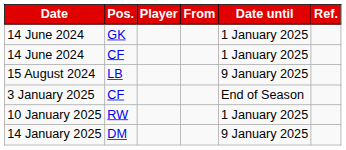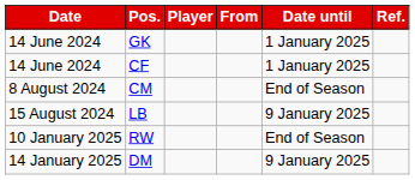 <table class="wikitable plainrowheaders sortable">
 <tr>
 <th style="background:#E00000;border:1px solid black;color:white">Date</th>
 <th style="background:#E00000;border:1px solid black;color:white">Pos.</th>
 <th style="background:#E00000;border:1px solid black;color:white">Player</th>
 <th style="background:#E00000;border:1px solid black;color:white">From</th>
 <th style="background:#E00000;border:1px solid black;color:white">Date until</th>
 <th style="background:#E00000;border:1px solid black;color:white">Ref.</th>
 </tr>
 <tr>
 <td>14 June 2024</td>
 <td><a href='#'>GK</a></td>
 <td></td>
 <td></td>
 <td>1 January 2025</td>
 <td></td>
 </tr>
 <tr>
 <td>14 June 2024</td>
 <td><a href='#'>CF</a></td>
 <td></td>
 <td></td>
 <td>1 January 2025</td>
 <td></td>
 </tr>
 <tr>
+<td>8 August 2024</td>
+<td><a href='#'>CM</a></td>
+<td></td>
+<td></td>
+<td>End of Season</td>
+<td></td>
+</tr>
+<tr>
 <td>15 August 2024</td>
 <td><a href='#'>LB</a></td>
 <td></td>
 <td></td>
 <td>9 January 2025</td>
 <td></td>
 </tr>
 <tr>
-<td>3 January 2025</td>
-<td><a href='#'>CF</a></td>
-<td></td>
-<td></td>
-<td>End of Season</td>
-<td></td>
-</tr>
-<tr>
 <td>10 January 2025</td>
 <td><a href='#'>RW</a></td>
 <td></td>
 <td></td>
-<td>1 January 2025</td>
+<td>End of Season</td>
 <td></td>
 </tr>
 <tr>
 <td>14 January 2025</td>
 <td><a href='#'>DM</a></td>
 <td></td>
 <td></td>
 <td>9 January 2025</td>
 <td></td>
 </tr>
 </table>
